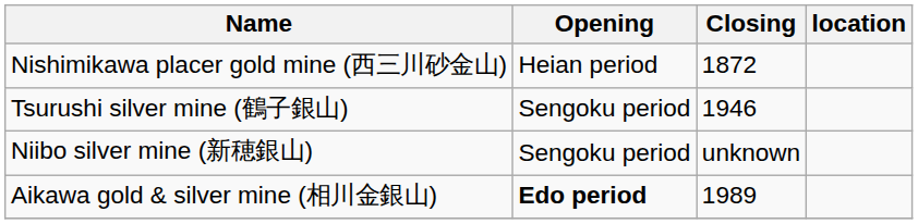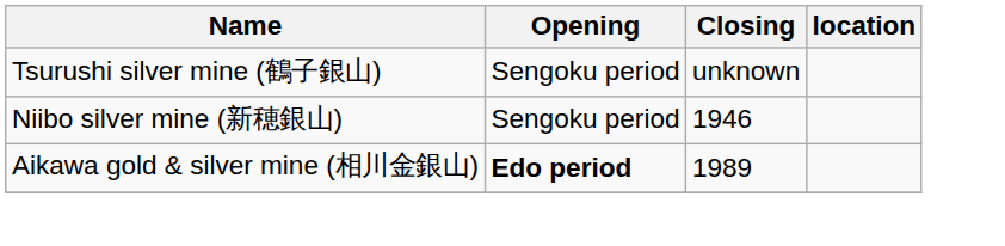 <table class="wikitable">
 <tr>
 <th>Name</th>
 <th>Opening</th>
 <th>Closing</th>
 <th>location</th>
 </tr>
 <tr>
-<td>Nishimikawa placer gold mine (西三川砂金山)</td>
-<td>Heian period</td>
-<td>1872</td>
-<td></td>
-</tr>
-<tr>
 <td>Tsurushi silver mine (鶴子銀山)</td>
 <td>Sengoku period</td>
-<td>1946</td>
+<td>unknown</td>
 <td></td>
 </tr>
 <tr>
 <td>Niibo silver mine (新穂銀山)</td>
 <td>Sengoku period</td>
-<td>unknown</td>
+<td>1946</td>
 <td></td>
 </tr>
 <tr>
 <td>Aikawa gold & silver mine (相川金銀山)</td>
 <td><strong>Edo period</strong></td>
 <td>1989</td>
 <td></td>
 </tr>
 <tr>
 </tr>
 </table>
